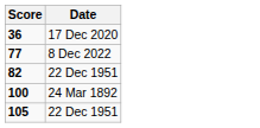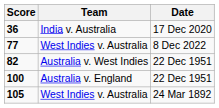 <table class="wikitable">
 <tr>
 <th>Score</th>
+<th>Team</th>
 <th>Date</th>
 </tr>
 <tr>
 <td><strong>36</strong></td>
+<td> <a href='#'>India</a> v. Australia</td>
 <td>17 Dec 2020</td>
 </tr>
 <tr>
 <td><strong>77</strong></td>
+<td> <a href='#'>West Indies</a> v. Australia</td>
 <td>8 Dec 2022</td>
 </tr>
 <tr>
 <td><strong>82</strong></td>
+<td> <a href='#'>Australia</a> v. West Indies</td>
 <td>22 Dec 1951</td>
 </tr>
 <tr>
 <td><strong>100</strong></td>
-<td>24 Mar 1892</td>
+<td> <a href='#'>Australia</a> v. England</td>
+<td>22 Dec 1951</td>
 </tr>
 <tr>
 <td><strong>105</strong></td>
-<td>22 Dec 1951</td>
+<td> <a href='#'>West Indies</a> v. Australia</td>
+<td>24 Mar 1892</td>
 </tr>
 </table>
